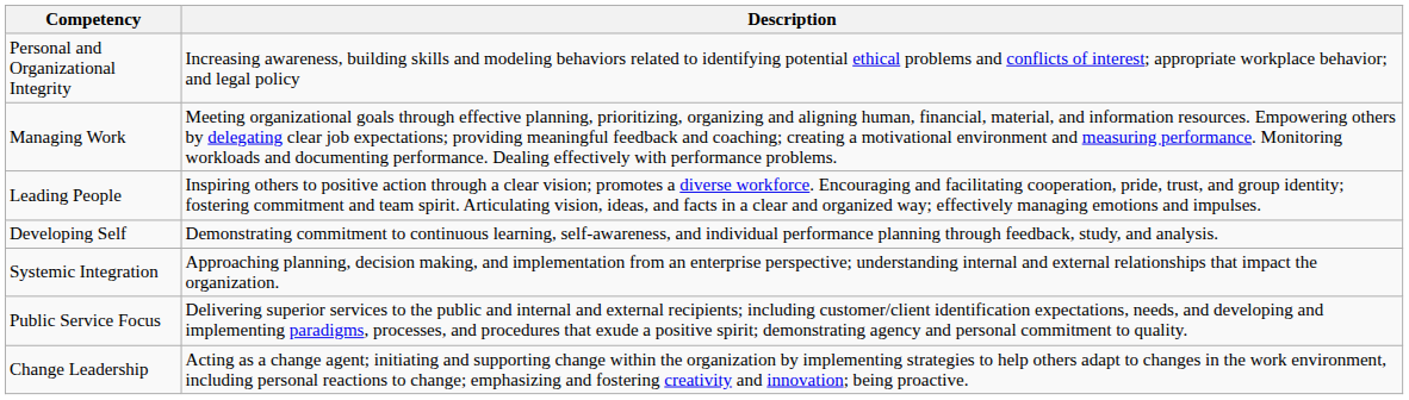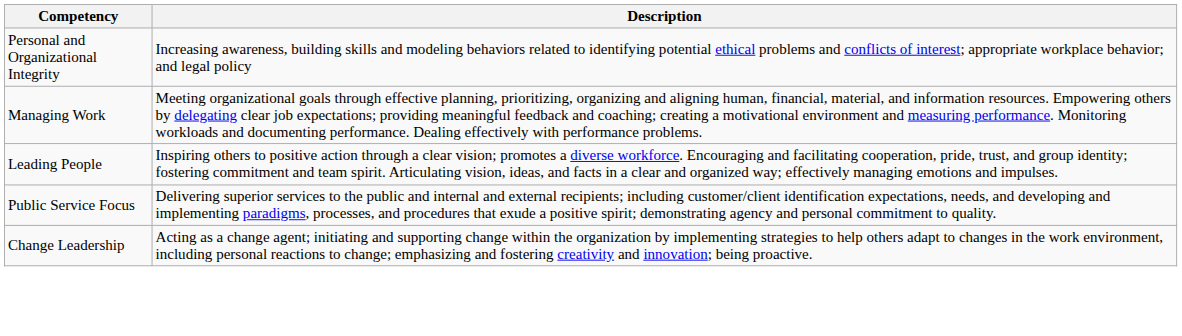 <table class="wikitable">
 <tr>
 <th>Competency</th>
 <th>Description</th>
 </tr>
 <tr>
 <td>Personal and Organizational Integrity</td>
 <td>Increasing awareness, building skills and modeling behaviors related to identifying potential <a href='#'>ethical</a> problems and <a href='#'>conflicts of interest</a>; appropriate workplace behavior; and legal policy</td>
 </tr>
 <tr>
 <td>Managing Work</td>
 <td>Meeting organizational goals through effective planning, prioritizing, organizing and aligning human, financial, material, and information resources. Empowering others by <a href='#'>delegating</a> clear job expectations; providing meaningful feedback and coaching; creating a motivational environment and <a href='#'>measuring performance</a>. Monitoring workloads and documenting performance. Dealing effectively with performance problems.</td>
 </tr>
 <tr>
 <td>Leading People</td>
 <td>Inspiring others to positive action through a clear vision; promotes a <a href='#'>diverse workforce</a>. Encouraging and facilitating cooperation, pride, trust, and group identity; fostering commitment and team spirit. Articulating vision, ideas, and facts in a clear and organized way; effectively managing emotions and impulses.</td>
 </tr>
 <tr>
-<td>Developing Self</td>
-<td>Demonstrating commitment to continuous learning, self-awareness, and individual performance planning through feedback, study, and analysis.</td>
-</tr>
-<tr>
-<td>Systemic Integration</td>
-<td>Approaching planning, decision making, and implementation from an enterprise perspective; understanding internal and external relationships that impact the organization.</td>
-</tr>
-<tr>
 <td>Public Service Focus</td>
 <td>Delivering superior services to the public and internal and external recipients; including customer/client identification expectations, needs, and developing and implementing <a href='#'>paradigms</a>, processes, and procedures that exude a positive spirit; demonstrating agency and personal commitment to quality.</td>
 </tr>
 <tr>
 <td>Change Leadership</td>
 <td>Acting as a change agent; initiating and supporting change within the organization by implementing strategies to help others adapt to changes in the work environment, including personal reactions to change; emphasizing and fostering <a href='#'>creativity</a> and <a href='#'>innovation</a>; being proactive.</td>
 </tr>
 </table>
